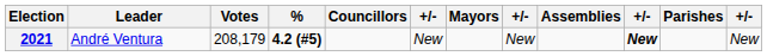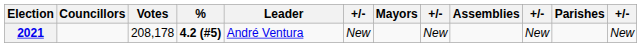 <table class="wikitable" style="text-align:right;">
 <tr>
 <th>Election</th>
-<th width="152px">Leader</th>
+<th>Councillors</th>
 <th>Votes</th>
 <th>%</th>
-<th>Councillors</th>
+<th width="152px">Leader</th>
 <th>+/-</th>
 <th>Mayors</th>
 <th>+/-</th>
 <th>Assemblies</th>
 <th>+/-</th>
 <th>Parishes</th>
 <th>+/-</th>
 </tr>
 <tr>
 <th><a href='#'>2021</a></th>
+<td></td>
+<td>208,178</td>
+<td><strong>4.2 (#5)</strong></td>
 <td align=left><a href='#'>André Ventura</a></td>
-<td>208,179</td>
-<td><strong>4.2 (#5)</strong></td>
+<td><em>New</em></td>
 <td></td>
 <td><em>New</em></td>
 <td></td>
 <td><em>New</em></td>
 <td></td>
-<td><strong><em>New</em></strong></td>
-<td></td>
 <td><em>New</em></td>
 </tr>
 </table>
